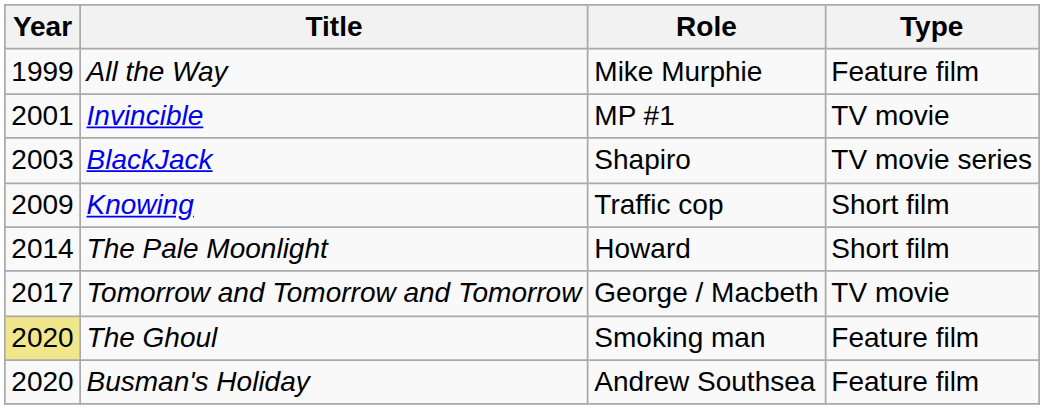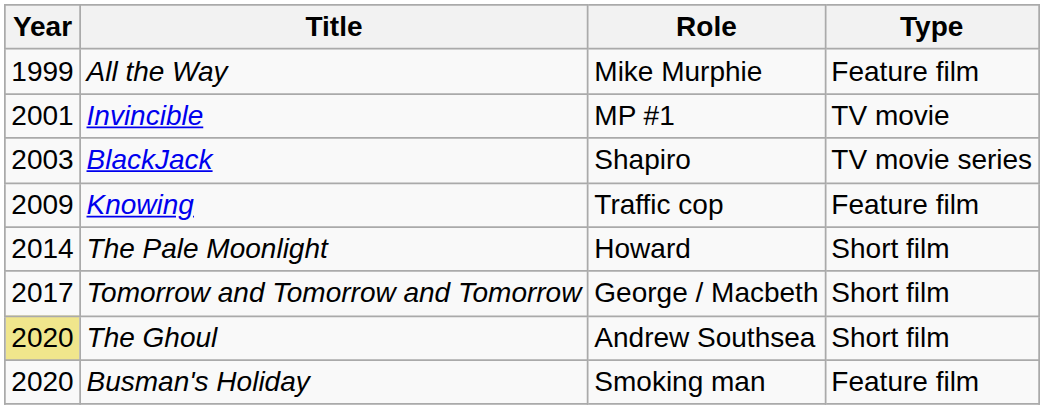 <table class="wikitable">
 <tr>
 <th>Year</th>
 <th>Title</th>
 <th>Role</th>
 <th>Type</th>
 </tr>
 <tr>
 <td>1999</td>
 <td><em>All the Way</em></td>
 <td>Mike Murphie</td>
 <td>Feature film</td>
 </tr>
 <tr>
 <td>2001</td>
 <td><em><a href='#'>Invincible</a></em></td>
 <td>MP #1</td>
 <td>TV movie</td>
 </tr>
 <tr>
 <td>2003</td>
 <td><em><a href='#'>BlackJack</a></em></td>
 <td>Shapiro</td>
 <td>TV movie series</td>
 </tr>
 <tr>
 <td>2009</td>
 <td><em><a href='#'>Knowing</a></em></td>
 <td>Traffic cop</td>
-<td>Short film</td>
+<td>Feature film</td>
 </tr>
 <tr>
 <td>2014</td>
 <td><em>The Pale Moonlight</em></td>
 <td>Howard</td>
 <td>Short film</td>
 </tr>
 <tr>
 <td>2017</td>
 <td><em>Tomorrow and Tomorrow and Tomorrow</em></td>
 <td>George / Macbeth</td>
-<td>TV movie</td>
+<td>Short film</td>
 </tr>
 <tr>
 <td style="background: khaki;">2020</td>
 <td><em>The Ghoul</em></td>
-<td>Smoking man</td>
-<td>Feature film</td>
+<td>Andrew Southsea</td>
+<td>Short film</td>
 </tr>
 <tr>
 <td>2020</td>
 <td><em>Busman's Holiday</em></td>
-<td>Andrew Southsea</td>
+<td>Smoking man</td>
 <td>Feature film</td>
 </tr>
 </table>
